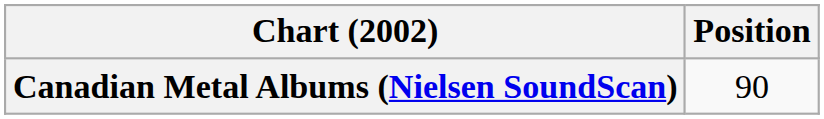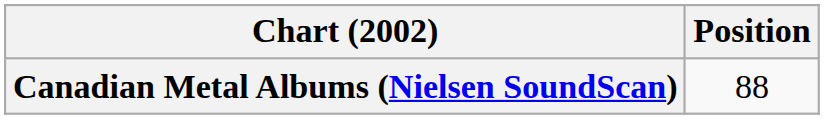 <table class="wikitable plainrowheaders">
 <tr>
 <th>Chart (2002)</th>
 <th>Position</th>
 </tr>
 <tr>
 <th scope="row">Canadian Metal Albums (<a href='#'>Nielsen SoundScan</a>)</th>
-<td align=center>90</td>
+<td align=center>88</td>
 </tr>
 </table>
